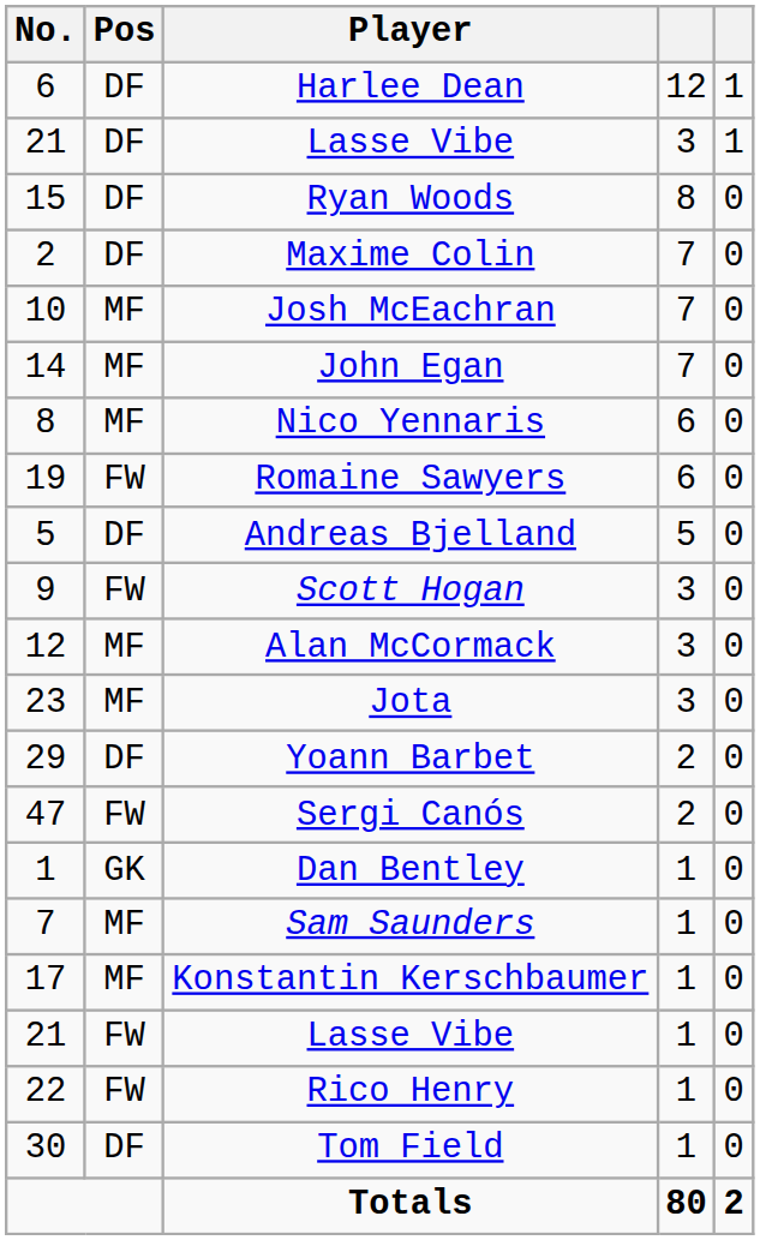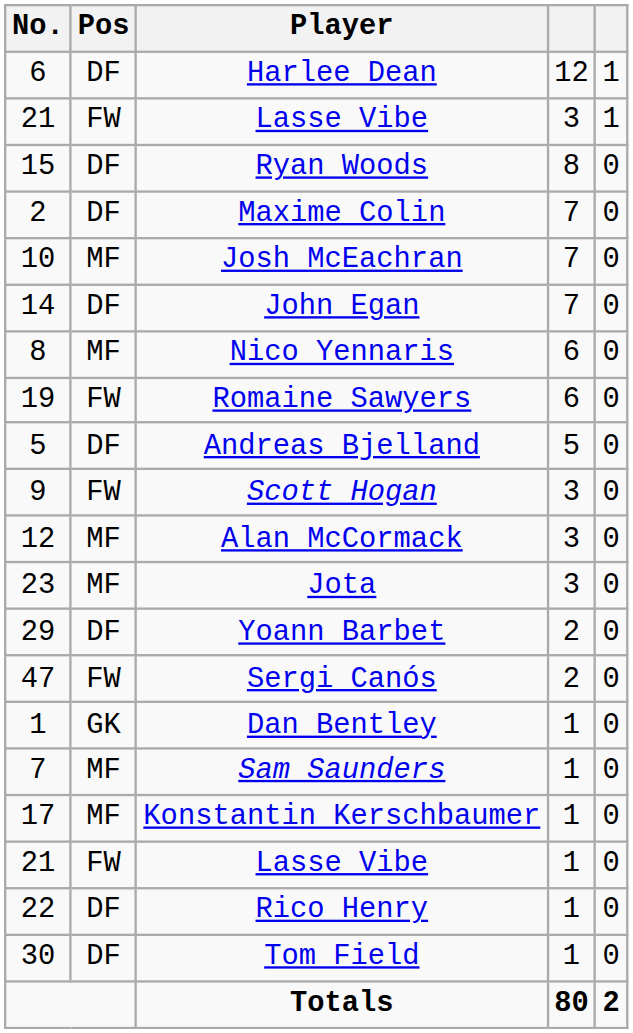 <table class="wikitable"  style="text-align:center; border:1px #aaa solid; font-size:95%;">
 <tr>
 <th>No.</th>
 <th>Pos</th>
 <th>Player</th>
 <th></th>
 <th></th>
 </tr>
 <tr>
 <td>6</td>
 <td>DF</td>
 <td><a href='#'>Harlee Dean</a></td>
 <td>12</td>
 <td>1</td>
 </tr>
 <tr>
 <td>21</td>
-<td>DF</td>
+<td>FW</td>
 <td><a href='#'>Lasse Vibe</a></td>
 <td>3</td>
 <td>1</td>
 </tr>
 <tr>
 <td>15</td>
 <td>DF</td>
 <td><a href='#'>Ryan Woods</a></td>
 <td>8</td>
 <td>0</td>
 </tr>
 <tr>
 <td>2</td>
 <td>DF</td>
 <td><a href='#'>Maxime Colin</a></td>
 <td>7</td>
 <td>0</td>
 </tr>
 <tr>
 <td>10</td>
 <td>MF</td>
 <td><a href='#'>Josh McEachran</a></td>
 <td>7</td>
 <td>0</td>
 </tr>
 <tr>
 <td>14</td>
-<td>MF</td>
+<td>DF</td>
 <td><a href='#'>John Egan</a></td>
 <td>7</td>
 <td>0</td>
 </tr>
 <tr>
 <td>8</td>
 <td>MF</td>
 <td><a href='#'>Nico Yennaris</a></td>
 <td>6</td>
 <td>0</td>
 </tr>
 <tr>
 <td>19</td>
 <td>FW</td>
 <td><a href='#'>Romaine Sawyers</a></td>
 <td>6</td>
 <td>0</td>
 </tr>
 <tr>
 <td>5</td>
 <td>DF</td>
 <td><a href='#'>Andreas Bjelland</a></td>
 <td>5</td>
 <td>0</td>
 </tr>
 <tr>
 <td>9</td>
 <td>FW</td>
 <td><em><a href='#'>Scott Hogan</a></em></td>
 <td>3</td>
 <td>0</td>
 </tr>
 <tr>
 <td>12</td>
 <td>MF</td>
 <td><a href='#'>Alan McCormack</a></td>
 <td>3</td>
 <td>0</td>
 </tr>
 <tr>
 <td>23</td>
 <td>MF</td>
 <td><a href='#'>Jota</a></td>
 <td>3</td>
 <td>0</td>
 </tr>
 <tr>
 <td>29</td>
 <td>DF</td>
 <td><a href='#'>Yoann Barbet</a></td>
 <td>2</td>
 <td>0</td>
 </tr>
 <tr>
 <td>47</td>
 <td>FW</td>
 <td><a href='#'>Sergi Canós</a></td>
 <td>2</td>
 <td>0</td>
 </tr>
 <tr>
 <td>1</td>
 <td>GK</td>
 <td><a href='#'>Dan Bentley</a></td>
 <td>1</td>
 <td>0</td>
 </tr>
 <tr>
 <td>7</td>
 <td>MF</td>
 <td><em><a href='#'>Sam Saunders</a></em></td>
 <td>1</td>
 <td>0</td>
 </tr>
 <tr>
 <td>17</td>
 <td>MF</td>
 <td><a href='#'>Konstantin Kerschbaumer</a></td>
 <td>1</td>
 <td>0</td>
 </tr>
 <tr>
 <td>21</td>
 <td>FW</td>
 <td><a href='#'>Lasse Vibe</a></td>
 <td>1</td>
 <td>0</td>
 </tr>
 <tr>
 <td>22</td>
-<td>FW</td>
+<td>DF</td>
 <td><a href='#'>Rico Henry</a></td>
 <td>1</td>
 <td>0</td>
 </tr>
 <tr>
 <td>30</td>
 <td>DF</td>
 <td><a href='#'>Tom Field</a></td>
 <td>1</td>
 <td>0</td>
 </tr>
 <tr>
 <td colspan="2"></td>
 <td><strong>Totals</strong></td>
 <td><strong>80</strong></td>
 <td><strong>2</strong></td>
 </tr>
 </table>
